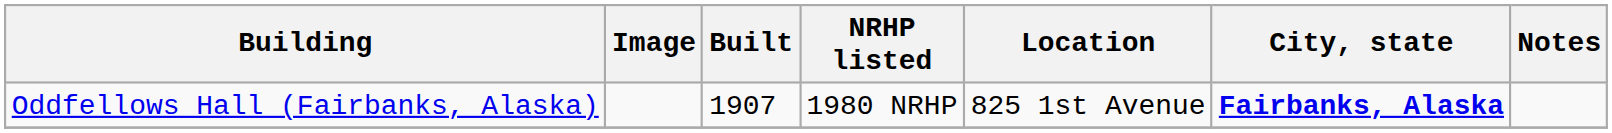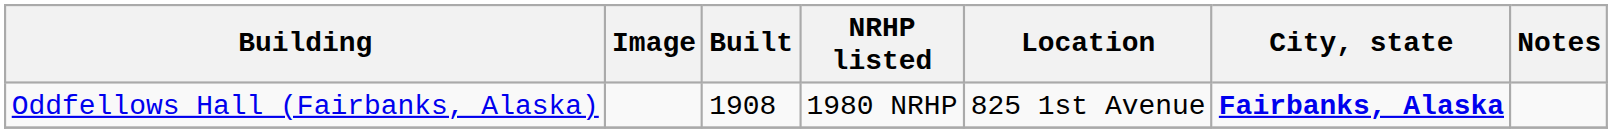 <table class="wikitable sortable">
 <tr>
 <th>Building<br></th>
 <th class="unsortable">Image</th>
 <th>Built</th>
 <th>NRHP<br>listed</th>
 <th>Location</th>
 <th>City, state</th>
 <th class="unsortable">Notes</th>
 </tr>
 <tr>
 <td><a href='#'>Oddfellows Hall (Fairbanks, Alaska)</a></td>
 <td></td>
-<td>1907</td>
+<td>1908</td>
 <td>1980 NRHP</td>
 <td>825 1st Avenue</td>
 <td><strong><a href='#'>Fairbanks, Alaska</a></strong></td>
 <td></td>
 </tr>
 <tr>
 </tr>
 </table>
